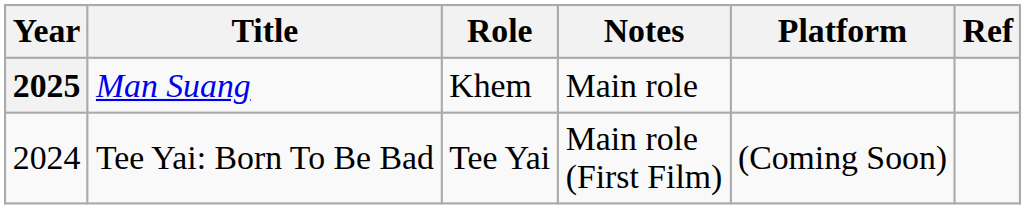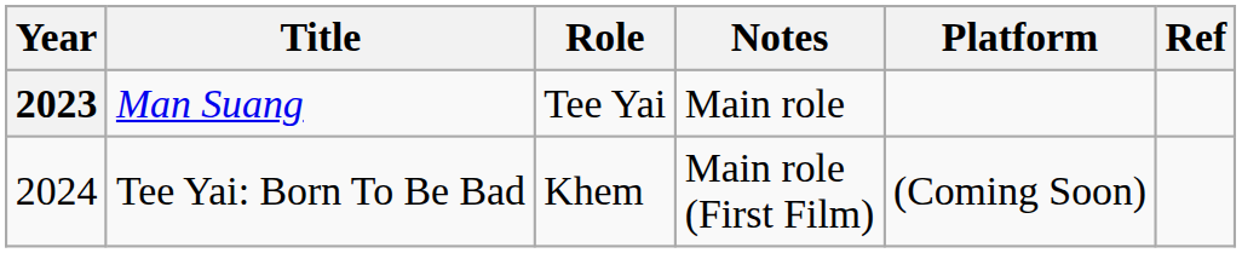 <table class="wikitable sortable plainrowheaders">
 <tr>
 <th scope="col">Year</th>
 <th scope="col">Title</th>
 <th scope="col">Role</th>
 <th class="unsortable" scope="col">Notes</th>
 <th>Platform</th>
 <th>Ref</th>
 </tr>
 <tr>
-<th scope="row">2025</th>
+<th scope="row">2023</th>
 <td><em><a href='#'>Man Suang</a></em></td>
-<td>Khem</td>
+<td>Tee Yai</td>
 <td>Main role</td>
 <td></td>
 <td></td>
 </tr>
 <tr>
 <td>2024</td>
 <td>Tee Yai: Born To Be Bad</td>
-<td>Tee Yai</td>
+<td>Khem</td>
 <td>Main role<br>(First Film)</td>
 <td> (Coming Soon)</td>
 <td></td>
 </tr>
 </table>
